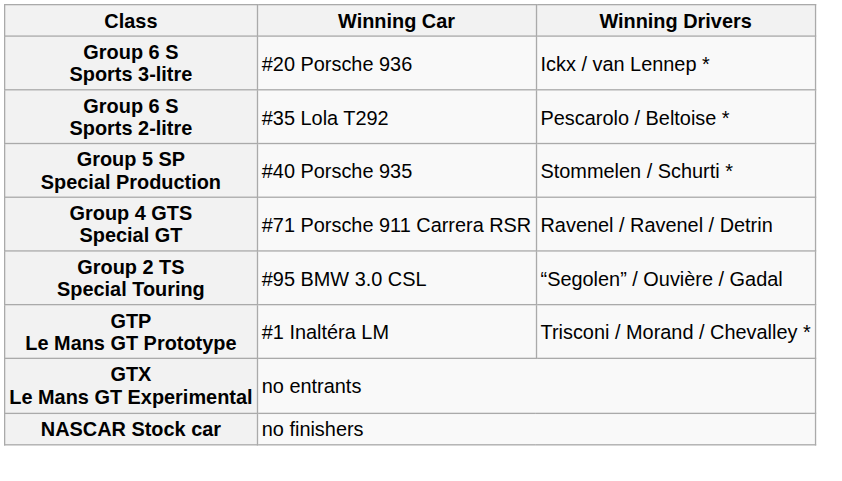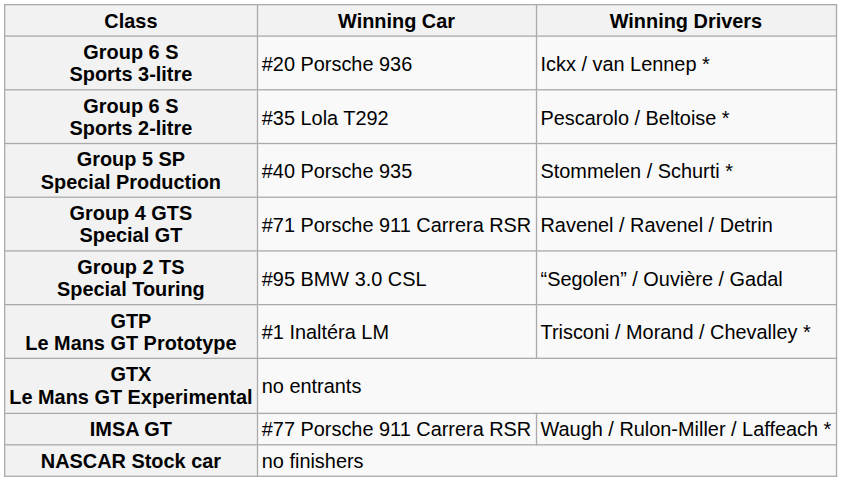 <table class="wikitable" style="font-size: 95%">
 <tr>
 <th>Class</th>
 <th>Winning Car</th>
 <th>Winning Drivers</th>
 </tr>
 <tr>
 <th>Group 6 S<br> Sports 3-litre</th>
 <td>#20 Porsche 936</td>
 <td>Ickx / van Lennep *</td>
 </tr>
 <tr>
 <th>Group 6 S<br> Sports 2-litre</th>
 <td>#35 Lola T292</td>
 <td>Pescarolo / Beltoise *</td>
 </tr>
 <tr>
 <th>Group 5 SP<br> Special Production</th>
 <td>#40 Porsche 935</td>
 <td>Stommelen / Schurti *</td>
 </tr>
 <tr>
 <th>Group 4 GTS<br> Special GT</th>
 <td>#71 Porsche 911 Carrera RSR</td>
 <td>Ravenel / Ravenel / Detrin</td>
 </tr>
 <tr>
 <th>Group 2 TS <br> Special Touring</th>
 <td>#95 BMW 3.0 CSL</td>
 <td>“Segolen” / Ouvière / Gadal</td>
 </tr>
 <tr>
 <th>GTP<br> Le Mans GT Prototype</th>
 <td>#1 Inaltéra LM</td>
 <td>Trisconi / Morand / Chevalley *</td>
 </tr>
 <tr>
 <th>GTX<br> Le Mans GT Experimental</th>
 <td colspan=2>no entrants</td>
 </tr>
 <tr>
+<th>IMSA GT</th>
+<td>#77 Porsche 911 Carrera RSR</td>
+<td>Waugh / Rulon-Miller / Laffeach *</td>
+</tr>
+<tr>
 <th>NASCAR Stock car</th>
 <td colspan=2>no finishers</td>
 </tr>
 </table>
